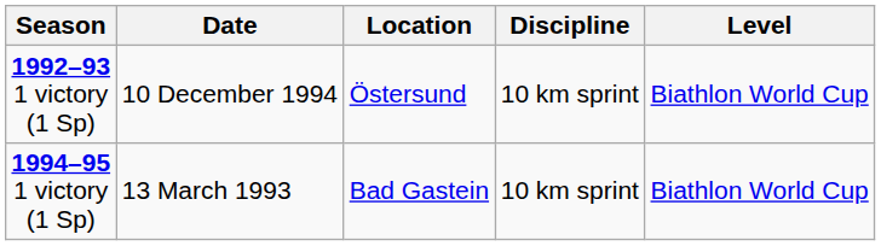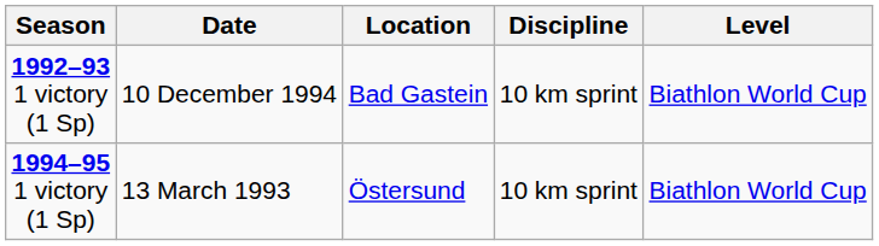 <table class="wikitable">
 <tr>
 <th>Season</th>
 <th>Date</th>
 <th>Location</th>
 <th>Discipline</th>
 <th>Level</th>
 </tr>
 <tr>
 <td rowspan="1" style="text-align:center;"><strong><a href='#'>1992–93</a></strong> <br> 1 victory <br> (1 Sp)</td>
 <td>10 December 1994</td>
-<td> <a href='#'>Östersund</a></td>
+<td> <a href='#'>Bad Gastein</a></td>
 <td>10 km sprint</td>
 <td><a href='#'>Biathlon World Cup</a></td>
 </tr>
 <tr>
 <td rowspan="1" style="text-align:center;"><strong><a href='#'>1994–95</a></strong> <br> 1 victory <br> (1 Sp)</td>
 <td>13 March 1993</td>
-<td> <a href='#'>Bad Gastein</a></td>
+<td> <a href='#'>Östersund</a></td>
 <td>10 km sprint</td>
 <td><a href='#'>Biathlon World Cup</a></td>
 </tr>
 </table>
